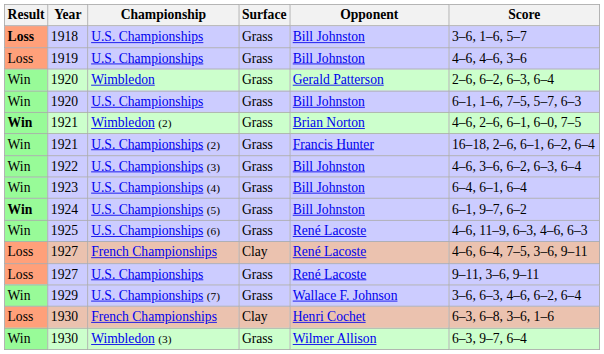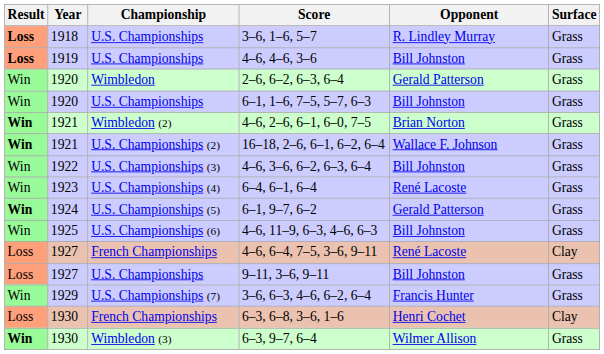 <table class="sortable wikitable">
 <tr>
 <th style="width:40px;">Result</th>
 <th style="width:40px;">Year</th>
 <th style="width:170px;">Championship</th>
+<th style="width:170px;" class="unsortable">Score</th>
+<th style="width:180px;">Opponent</th>
 <th style="width:50px;">Surface</th>
-<th style="width:180px;">Opponent</th>
-<th style="width:170px;" class="unsortable">Score</th>
 </tr>
 <tr style="background:#ccccff;">
 <td style="background:#ffa07a;"><strong>Loss</strong></td>
 <td>1918</td>
 <td><a href='#'>U.S. Championships</a></td>
+<td>3–6, 1–6, 5–7</td>
+<td> <a href='#'>R. Lindley Murray</a></td>
 <td>Grass</td>
-<td> <a href='#'>Bill Johnston</a></td>
-<td>3–6, 1–6, 5–7</td>
 </tr>
 <tr style="background:#ccccff;">
-<td style="background:#ffa07a;">Loss</td>
+<td style="background:#ffa07a;"><strong>Loss</strong></td>
 <td>1919</td>
 <td><a href='#'>U.S. Championships</a></td>
+<td>4–6, 4–6, 3–6</td>
+<td> <a href='#'>Bill Johnston</a></td>
 <td>Grass</td>
-<td> <a href='#'>Bill Johnston</a></td>
-<td>4–6, 4–6, 3–6</td>
 </tr>
 <tr style="background:#cfc;">
 <td style="background:#98fb98;">Win</td>
 <td>1920</td>
 <td><a href='#'>Wimbledon</a></td>
+<td>2–6, 6–2, 6–3, 6–4</td>
+<td> <a href='#'>Gerald Patterson</a></td>
 <td>Grass</td>
-<td> <a href='#'>Gerald Patterson</a></td>
-<td>2–6, 6–2, 6–3, 6–4</td>
 </tr>
 <tr style="background:#ccccff;">
 <td style="background:#98fb98;">Win</td>
 <td>1920</td>
 <td><a href='#'>U.S. Championships</a></td>
+<td>6–1, 1–6, 7–5, 5–7, 6–3</td>
+<td> <a href='#'>Bill Johnston</a></td>
 <td>Grass</td>
-<td> <a href='#'>Bill Johnston</a></td>
-<td>6–1, 1–6, 7–5, 5–7, 6–3</td>
 </tr>
 <tr style="background:#cfc;">
 <td style="background:#98fb98;"><strong>Win</strong></td>
 <td>1921</td>
 <td><a href='#'>Wimbledon</a> <small>(2)</small></td>
+<td>4–6, 2–6, 6–1, 6–0, 7–5</td>
+<td> <a href='#'>Brian Norton</a></td>
 <td>Grass</td>
-<td> <a href='#'>Brian Norton</a></td>
-<td>4–6, 2–6, 6–1, 6–0, 7–5</td>
 </tr>
 <tr style="background:#ccccff;">
-<td style="background:#98fb98;">Win</td>
+<td style="background:#98fb98;"><strong>Win</strong></td>
 <td>1921</td>
 <td><a href='#'>U.S. Championships</a> <small>(2)</small></td>
+<td>16–18, 2–6, 6–1, 6–2, 6–4</td>
+<td> <a href='#'>Wallace F. Johnson</a></td>
 <td>Grass</td>
-<td> <a href='#'>Francis Hunter</a></td>
-<td>16–18, 2–6, 6–1, 6–2, 6–4</td>
 </tr>
 <tr style="background:#ccccff;">
 <td style="background:#98fb98;">Win</td>
 <td>1922</td>
 <td><a href='#'>U.S. Championships</a> <small>(3)</small></td>
+<td>4–6, 3–6, 6–2, 6–3, 6–4</td>
+<td> <a href='#'>Bill Johnston</a></td>
 <td>Grass</td>
-<td> <a href='#'>Bill Johnston</a></td>
-<td>4–6, 3–6, 6–2, 6–3, 6–4</td>
 </tr>
 <tr style="background:#ccccff;">
 <td style="background:#98fb98;">Win</td>
 <td>1923</td>
 <td><a href='#'>U.S. Championships</a> <small>(4)</small></td>
+<td>6–4, 6–1, 6–4</td>
+<td> <a href='#'>René Lacoste</a></td>
 <td>Grass</td>
-<td> <a href='#'>Bill Johnston</a></td>
-<td>6–4, 6–1, 6–4</td>
 </tr>
 <tr style="background:#ccccff;">
 <td style="background:#98fb98;"><strong>Win</strong></td>
 <td>1924</td>
 <td><a href='#'>U.S. Championships</a> <small>(5)</small></td>
+<td>6–1, 9–7, 6–2</td>
+<td> <a href='#'>Gerald Patterson</a></td>
 <td>Grass</td>
-<td> <a href='#'>Bill Johnston</a></td>
-<td>6–1, 9–7, 6–2</td>
 </tr>
 <tr style="background:#ccccff;">
 <td style="background:#98fb98;">Win</td>
 <td>1925</td>
 <td><a href='#'>U.S. Championships</a> <small>(6)</small></td>
+<td>4–6, 11–9, 6–3, 4–6, 6–3</td>
+<td> <a href='#'>Bill Johnston</a></td>
 <td>Grass</td>
-<td> <a href='#'>René Lacoste</a></td>
-<td>4–6, 11–9, 6–3, 4–6, 6–3</td>
 </tr>
 <tr style="background:#ebc2af;">
 <td style="background:#ffa07a;">Loss</td>
 <td>1927</td>
 <td><a href='#'>French Championships</a></td>
+<td>4–6, 6–4, 7–5, 3–6, 9–11</td>
+<td> <a href='#'>René Lacoste</a></td>
 <td>Clay</td>
-<td> <a href='#'>René Lacoste</a></td>
-<td>4–6, 6–4, 7–5, 3–6, 9–11</td>
 </tr>
 <tr style="background:#ccccff;">
 <td style="background:#ffa07a;">Loss</td>
 <td>1927</td>
 <td><a href='#'>U.S. Championships</a></td>
+<td>9–11, 3–6, 9–11</td>
+<td> <a href='#'>Bill Johnston</a></td>
 <td>Grass</td>
-<td> <a href='#'>René Lacoste</a></td>
-<td>9–11, 3–6, 9–11</td>
 </tr>
 <tr style="background:#ccccff;">
 <td style="background:#98fb98;">Win</td>
 <td>1929</td>
 <td><a href='#'>U.S. Championships</a> <small>(7)</small></td>
+<td>3–6, 6–3, 4–6, 6–2, 6–4</td>
+<td> <a href='#'>Francis Hunter</a></td>
 <td>Grass</td>
-<td> <a href='#'>Wallace F. Johnson</a></td>
-<td>3–6, 6–3, 4–6, 6–2, 6–4</td>
 </tr>
 <tr style="background:#ebc2af;">
 <td style="background:#ffa07a;">Loss</td>
 <td>1930</td>
 <td><a href='#'>French Championships</a></td>
+<td>6–3, 6–8, 3–6, 1–6</td>
+<td> <a href='#'>Henri Cochet</a></td>
 <td>Clay</td>
-<td> <a href='#'>Henri Cochet</a></td>
-<td>6–3, 6–8, 3–6, 1–6</td>
 </tr>
 <tr style="background:#cfc;">
-<td style="background:#98fb98;">Win</td>
+<td style="background:#98fb98;"><strong>Win</strong></td>
 <td>1930</td>
 <td><a href='#'>Wimbledon</a> <small>(3)</small></td>
+<td>6–3, 9–7, 6–4</td>
+<td> <a href='#'>Wilmer Allison</a></td>
 <td>Grass</td>
-<td> <a href='#'>Wilmer Allison</a></td>
-<td>6–3, 9–7, 6–4</td>
 </tr>
 </table>
